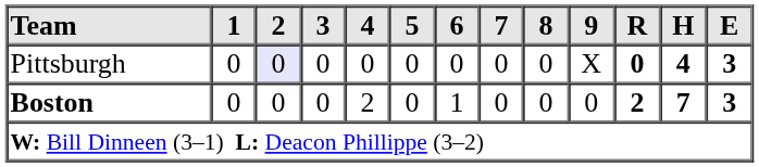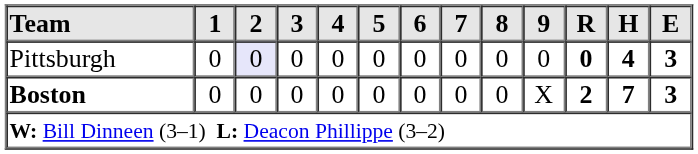 <table border=1 cellspacing=0 width=425 style="margin-left:3em;">
 <tr style="text-align:center; background-color:#e6e6e6;">
 <th align=left width=125>Team</th>
 <th width=25>1</th>
 <th width=25>2</th>
 <th width=25>3</th>
 <th width=25>4</th>
 <th width=25>5</th>
 <th width=25>6</th>
 <th width=25>7</th>
 <th width=25>8</th>
 <th width=25>9</th>
 <th width=25>R</th>
 <th width=25>H</th>
 <th width=25>E</th>
 </tr>
 <tr style="text-align:center;">
 <td align=left>Pittsburgh</td>
 <td>0</td>
 <td style="background: lavender;">0</td>
 <td>0</td>
 <td>0</td>
 <td>0</td>
 <td>0</td>
 <td>0</td>
 <td>0</td>
-<td>X</td>
+<td>0</td>
 <td><strong>0</strong></td>
 <td><strong>4</strong></td>
 <td><strong>3</strong></td>
 </tr>
 <tr style="text-align:center;">
 <td align=left><strong>Boston</strong></td>
 <td>0</td>
 <td>0</td>
 <td>0</td>
-<td>2</td>
-<td>0</td>
-<td>1</td>
 <td>0</td>
 <td>0</td>
 <td>0</td>
+<td>0</td>
+<td>0</td>
+<td>X</td>
 <td><strong>2</strong></td>
 <td><strong>7</strong></td>
 <td><strong>3</strong></td>
 </tr>
 <tr style="text-align:left;">
 <td colspan=14><small><strong>W:</strong> <a href='#'>Bill Dinneen</a> (3–1)  <strong>L:</strong> <a href='#'>Deacon Phillippe</a> (3–2)</small></td>
 </tr>
 </table>
